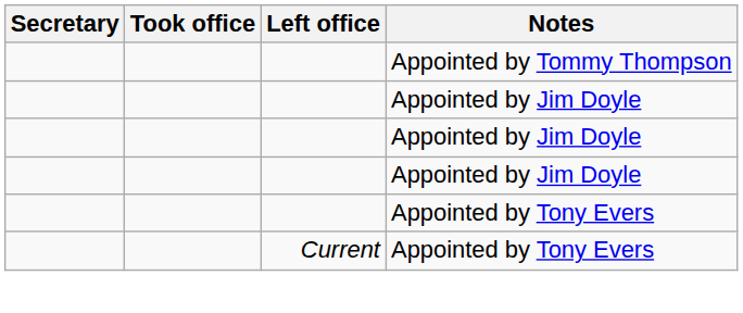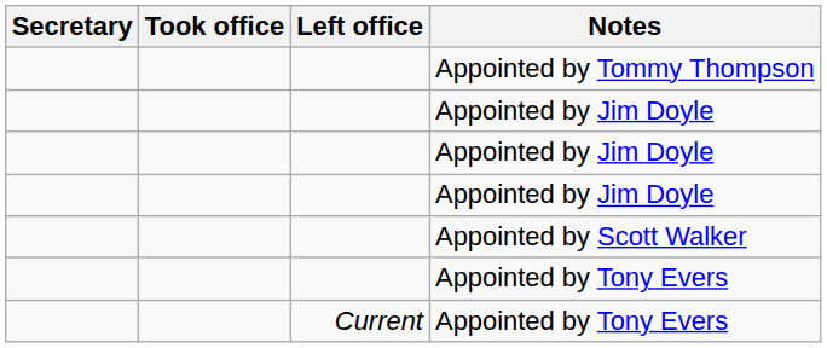 <table class="wikitable sortable" style="text-align:right;">
 <tr>
 <th>Secretary</th>
 <th>Took office</th>
 <th>Left office</th>
 <th>Notes</th>
 </tr>
 <tr>
 <td align="left"></td>
 <td></td>
 <td></td>
 <td align="left">Appointed by <a href='#'>Tommy Thompson</a></td>
 </tr>
 <tr>
 <td align="left"></td>
 <td></td>
 <td></td>
 <td align="left">Appointed by <a href='#'>Jim Doyle</a></td>
 </tr>
 <tr>
 <td align="left"></td>
 <td></td>
 <td></td>
 <td align="left">Appointed by <a href='#'>Jim Doyle</a></td>
 </tr>
 <tr>
 <td align="left"></td>
 <td></td>
 <td></td>
 <td align="left">Appointed by <a href='#'>Jim Doyle</a></td>
 </tr>
 <tr>
 <td align="left"></td>
 <td></td>
 <td></td>
+<td align="left">Appointed by <a href='#'>Scott Walker</a></td>
+</tr>
+<tr>
+<td align="left"></td>
+<td></td>
+<td></td>
 <td align="left">Appointed by <a href='#'>Tony Evers</a></td>
 </tr>
 <tr>
 <td align="left"></td>
 <td></td>
 <td><em>Current</em></td>
 <td align="left">Appointed by <a href='#'>Tony Evers</a></td>
 </tr>
 </table>
